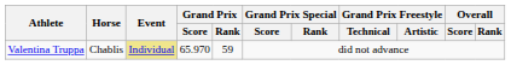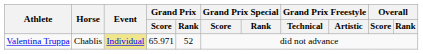 <table class=wikitable style="font-size:90%">
 <tr>
 <th rowspan="2">Athlete</th>
 <th rowspan="2">Horse</th>
 <th rowspan="2">Event</th>
 <th colspan="2">Grand Prix</th>
 <th colspan="2">Grand Prix Special</th>
 <th colspan="2">Grand Prix Freestyle</th>
 <th colspan="2">Overall</th>
 </tr>
 <tr style="font-size:95%">
 <th>Score</th>
 <th>Rank</th>
 <th>Score</th>
 <th>Rank</th>
 <th>Technical</th>
 <th>Artistic</th>
 <th>Score</th>
 <th>Rank</th>
 </tr>
 <tr align=center>
 <td align=left><a href='#'>Valentina Truppa</a></td>
 <td align=left>Chablis</td>
 <td align=left style="background: khaki;"><a href='#'>Individual</a></td>
-<td>65.970</td>
-<td>59</td>
+<td>65.971</td>
+<td>52</td>
 <td colspan=6>did not advance</td>
 </tr>
 </table>
